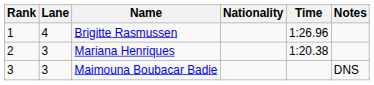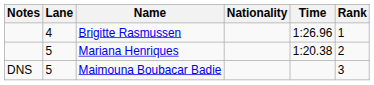 <table class="wikitable">
 <tr>
-<th>Rank</th>
+<th>Notes</th>
 <th>Lane</th>
 <th>Name</th>
 <th>Nationality</th>
 <th>Time</th>
-<th>Notes</th>
+<th>Rank</th>
 </tr>
 <tr>
-<td>1</td>
+<td></td>
 <td>4</td>
 <td><a href='#'>Brigitte Rasmussen</a></td>
 <td></td>
 <td>1:26.96</td>
-<td></td>
+<td>1</td>
 </tr>
 <tr>
-<td>2</td>
-<td>3</td>
+<td></td>
+<td>5</td>
 <td><a href='#'>Mariana Henriques</a></td>
 <td></td>
 <td>1:20.38</td>
-<td></td>
+<td>2</td>
 </tr>
 <tr>
-<td>3</td>
-<td>3</td>
+<td>DNS</td>
+<td>5</td>
 <td><a href='#'>Maimouna Boubacar Badie</a></td>
 <td></td>
 <td></td>
-<td>DNS</td>
+<td>3</td>
 </tr>
 </table>
